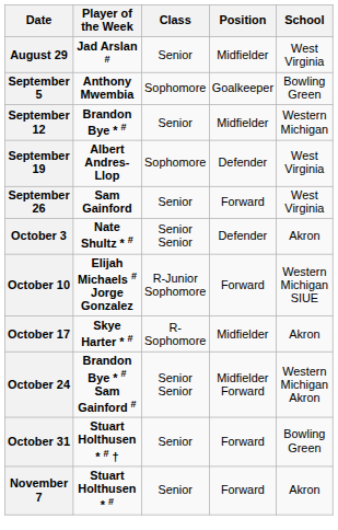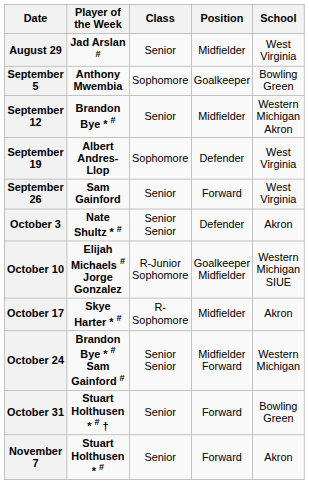 <table class="wikitable" style=" text-align:center;width:50%;">
 <tr>
 <th>Date</th>
 <th>Player of the Week</th>
 <th>Class</th>
 <th>Position</th>
 <th>School</th>
 </tr>
 <tr>
 <th>August 29</th>
 <td><strong>Jad Arslan <sup>#</sup></strong></td>
 <td>Senior</td>
 <td>Midfielder</td>
 <td>West Virginia</td>
 </tr>
 <tr>
 <th>September 5</th>
 <td><strong>Anthony Mwembia</strong></td>
 <td>Sophomore</td>
 <td>Goalkeeper</td>
 <td>Bowling Green</td>
 </tr>
 <tr>
 <th>September 12</th>
 <td><strong>Brandon Bye  * <sup>#</sup></strong></td>
 <td>Senior</td>
 <td>Midfielder</td>
-<td>Western Michigan</td>
+<td>Western Michigan<br>Akron</td>
 </tr>
 <tr>
 <th>September 19</th>
 <td><strong>Albert Andres-Llop </strong></td>
 <td>Sophomore</td>
 <td>Defender</td>
 <td>West Virginia</td>
 </tr>
 <tr>
 <th>September 26</th>
 <td><strong>Sam Gainford</strong></td>
 <td>Senior</td>
 <td>Forward</td>
 <td>West Virginia</td>
 </tr>
 <tr>
 <th>October 3</th>
 <td><strong>Nate Shultz  * <sup>#</sup>  </strong></td>
 <td>Senior<br>Senior</td>
 <td>Defender</td>
 <td>Akron</td>
 </tr>
 <tr>
 <th>October 10</th>
 <td><strong>Elijah Michaels <sup>#</sup><br>Jorge Gonzalez</strong></td>
 <td>R-Junior<br>Sophomore</td>
-<td>Forward</td>
+<td>Goalkeeper<br>Midfielder</td>
 <td>Western Michigan<br>SIUE</td>
 </tr>
 <tr>
 <th>October 17</th>
 <td><strong>Skye Harter * <sup>#</sup></strong></td>
 <td>R-Sophomore</td>
 <td>Midfielder</td>
 <td>Akron</td>
 </tr>
 <tr>
 <th>October 24</th>
 <td><strong>Brandon Bye * <sup>#</sup><br>Sam Gainford <sup>#</sup></strong></td>
 <td>Senior<br>Senior</td>
 <td>Midfielder<br>Forward</td>
-<td>Western Michigan<br>Akron</td>
+<td>Western Michigan</td>
 </tr>
 <tr>
 <th>October 31</th>
 <td><strong>Stuart Holthusen * <sup>#</sup> †</strong></td>
 <td>Senior</td>
 <td>Forward</td>
 <td>Bowling Green</td>
 </tr>
 <tr>
 <th>November 7</th>
 <td><strong>Stuart Holthusen  * <sup>#</sup></strong></td>
 <td>Senior</td>
 <td>Forward</td>
 <td>Akron</td>
 </tr>
 </table>
